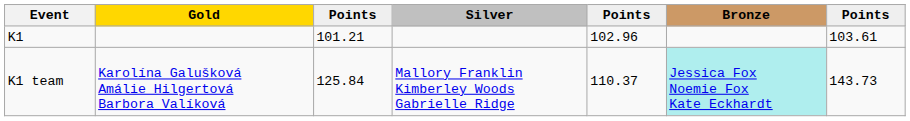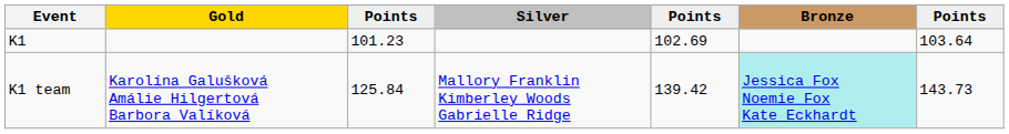 <table class="wikitable" width=100%>
 <tr>
 <th>Event</th>
 <td align=center bgcolor="gold"><strong>Gold</strong></td>
 <td align=center bgcolor="EFEFEF"><strong>Points</strong></td>
 <td align=center bgcolor="silver"><strong>Silver</strong></td>
 <td align=center bgcolor="EFEFEF"><strong>Points</strong></td>
 <td align=center bgcolor="CC9966"><strong>Bronze</strong></td>
 <td align=center bgcolor="EFEFEF"><strong>Points</strong></td>
 </tr>
 <tr>
 <td>K1</td>
 <td></td>
-<td>101.21</td>
+<td>101.23</td>
 <td></td>
-<td>102.96</td>
+<td>102.69</td>
 <td></td>
-<td>103.61</td>
+<td>103.64</td>
 </tr>
 <tr>
 <td>K1 team</td>
 <td><br><a href='#'>Karolína Galušková</a><br><a href='#'>Amálie Hilgertová</a><br><a href='#'>Barbora Valíková</a></td>
 <td>125.84</td>
 <td><br><a href='#'>Mallory Franklin</a><br><a href='#'>Kimberley Woods</a><br><a href='#'>Gabrielle Ridge</a></td>
-<td>110.37</td>
+<td>139.42</td>
 <td style="background: paleturquoise;"><br><a href='#'>Jessica Fox</a><br><a href='#'>Noemie Fox</a><br><a href='#'>Kate Eckhardt</a></td>
 <td>143.73</td>
 </tr>
 </table>
